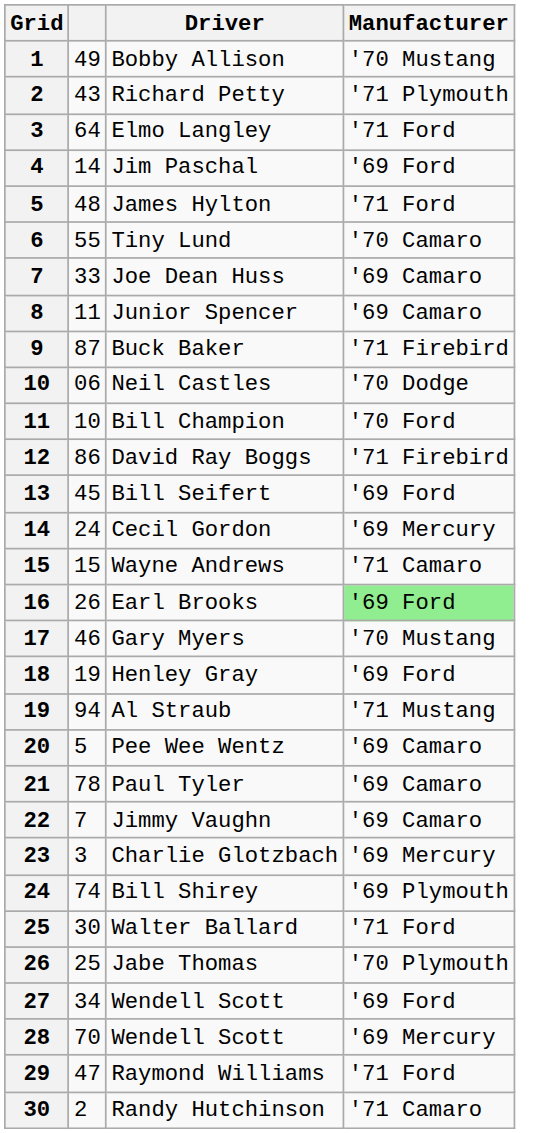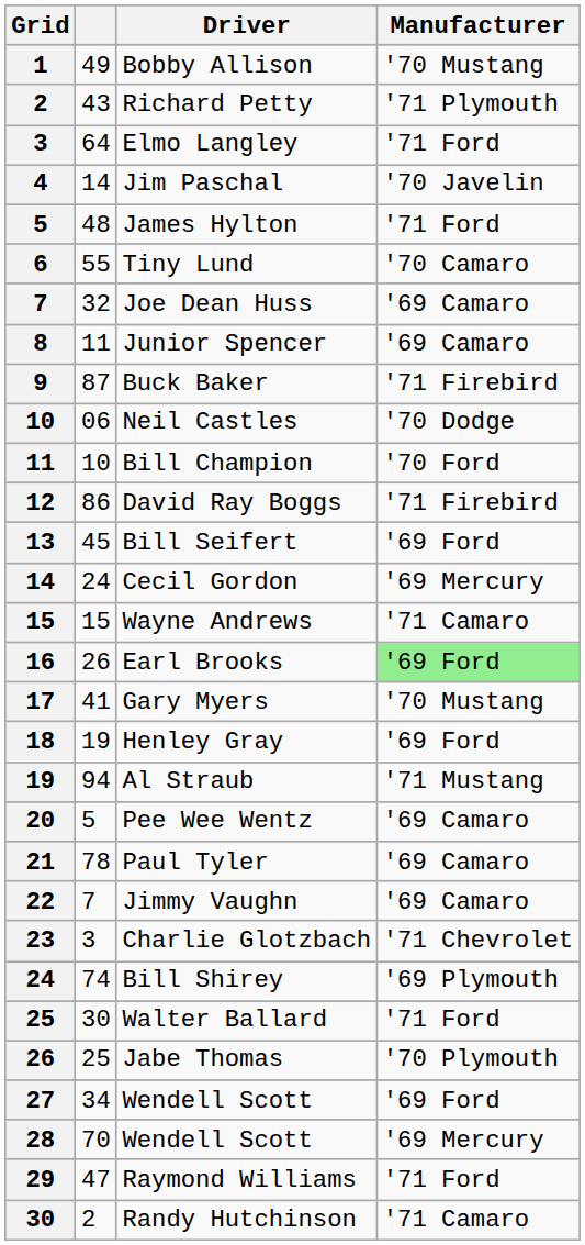 <table class="wikitable">
 <tr>
 <th>Grid</th>
 <th></th>
 <th>Driver</th>
 <th>Manufacturer</th>
 </tr>
 <tr>
 <th>1</th>
 <td>49</td>
 <td>Bobby Allison</td>
 <td>'70 Mustang</td>
 </tr>
 <tr>
 <th>2</th>
 <td>43</td>
 <td>Richard Petty</td>
 <td>'71 Plymouth</td>
 </tr>
 <tr>
 <th>3</th>
 <td>64</td>
 <td>Elmo Langley</td>
 <td>'71 Ford</td>
 </tr>
 <tr>
 <th>4</th>
 <td>14</td>
 <td>Jim Paschal</td>
-<td>'69 Ford</td>
+<td>'70 Javelin</td>
 </tr>
 <tr>
 <th>5</th>
 <td>48</td>
 <td>James Hylton</td>
 <td>'71 Ford</td>
 </tr>
 <tr>
 <th>6</th>
 <td>55</td>
 <td>Tiny Lund</td>
 <td>'70 Camaro</td>
 </tr>
 <tr>
 <th>7</th>
-<td>33</td>
+<td>32</td>
 <td>Joe Dean Huss</td>
 <td>'69 Camaro</td>
 </tr>
 <tr>
 <th>8</th>
 <td>11</td>
 <td>Junior Spencer</td>
 <td>'69 Camaro</td>
 </tr>
 <tr>
 <th>9</th>
 <td>87</td>
 <td>Buck Baker</td>
 <td>'71 Firebird</td>
 </tr>
 <tr>
 <th>10</th>
 <td>06</td>
 <td>Neil Castles</td>
 <td>'70 Dodge</td>
 </tr>
 <tr>
 <th>11</th>
 <td>10</td>
 <td>Bill Champion</td>
 <td>'70 Ford</td>
 </tr>
 <tr>
 <th>12</th>
 <td>86</td>
 <td>David Ray Boggs</td>
 <td>'71 Firebird</td>
 </tr>
 <tr>
 <th>13</th>
 <td>45</td>
 <td>Bill Seifert</td>
 <td>'69 Ford</td>
 </tr>
 <tr>
 <th>14</th>
 <td>24</td>
 <td>Cecil Gordon</td>
 <td>'69 Mercury</td>
 </tr>
 <tr>
 <th>15</th>
 <td>15</td>
 <td>Wayne Andrews</td>
 <td>'71 Camaro</td>
 </tr>
 <tr>
 <th>16</th>
 <td>26</td>
 <td>Earl Brooks</td>
 <td style="background: lightgreen;">'69 Ford</td>
 </tr>
 <tr>
 <th>17</th>
-<td>46</td>
+<td>41</td>
 <td>Gary Myers</td>
 <td>'70 Mustang</td>
 </tr>
 <tr>
 <th>18</th>
 <td>19</td>
 <td>Henley Gray</td>
 <td>'69 Ford</td>
 </tr>
 <tr>
 <th>19</th>
 <td>94</td>
 <td>Al Straub</td>
 <td>'71 Mustang</td>
 </tr>
 <tr>
 <th>20</th>
 <td>5</td>
 <td>Pee Wee Wentz</td>
 <td>'69 Camaro</td>
 </tr>
 <tr>
 <th>21</th>
 <td>78</td>
 <td>Paul Tyler</td>
 <td>'69 Camaro</td>
 </tr>
 <tr>
 <th>22</th>
 <td>7</td>
 <td>Jimmy Vaughn</td>
 <td>'69 Camaro</td>
 </tr>
 <tr>
 <th>23</th>
 <td>3</td>
 <td>Charlie Glotzbach</td>
-<td>'69 Mercury</td>
+<td>'71 Chevrolet</td>
 </tr>
 <tr>
 <th>24</th>
 <td>74</td>
 <td>Bill Shirey</td>
 <td>'69 Plymouth</td>
 </tr>
 <tr>
 <th>25</th>
 <td>30</td>
 <td>Walter Ballard</td>
 <td>'71 Ford</td>
 </tr>
 <tr>
 <th>26</th>
 <td>25</td>
 <td>Jabe Thomas</td>
 <td>'70 Plymouth</td>
 </tr>
 <tr>
 <th>27</th>
 <td>34</td>
 <td>Wendell Scott</td>
 <td>'69 Ford</td>
 </tr>
 <tr>
 <th>28</th>
 <td>70</td>
 <td>Wendell Scott</td>
 <td>'69 Mercury</td>
 </tr>
 <tr>
 <th>29</th>
 <td>47</td>
 <td>Raymond Williams</td>
 <td>'71 Ford</td>
 </tr>
 <tr>
 <th>30</th>
 <td>2</td>
 <td>Randy Hutchinson</td>
 <td>'71 Camaro</td>
 </tr>
 </table>
